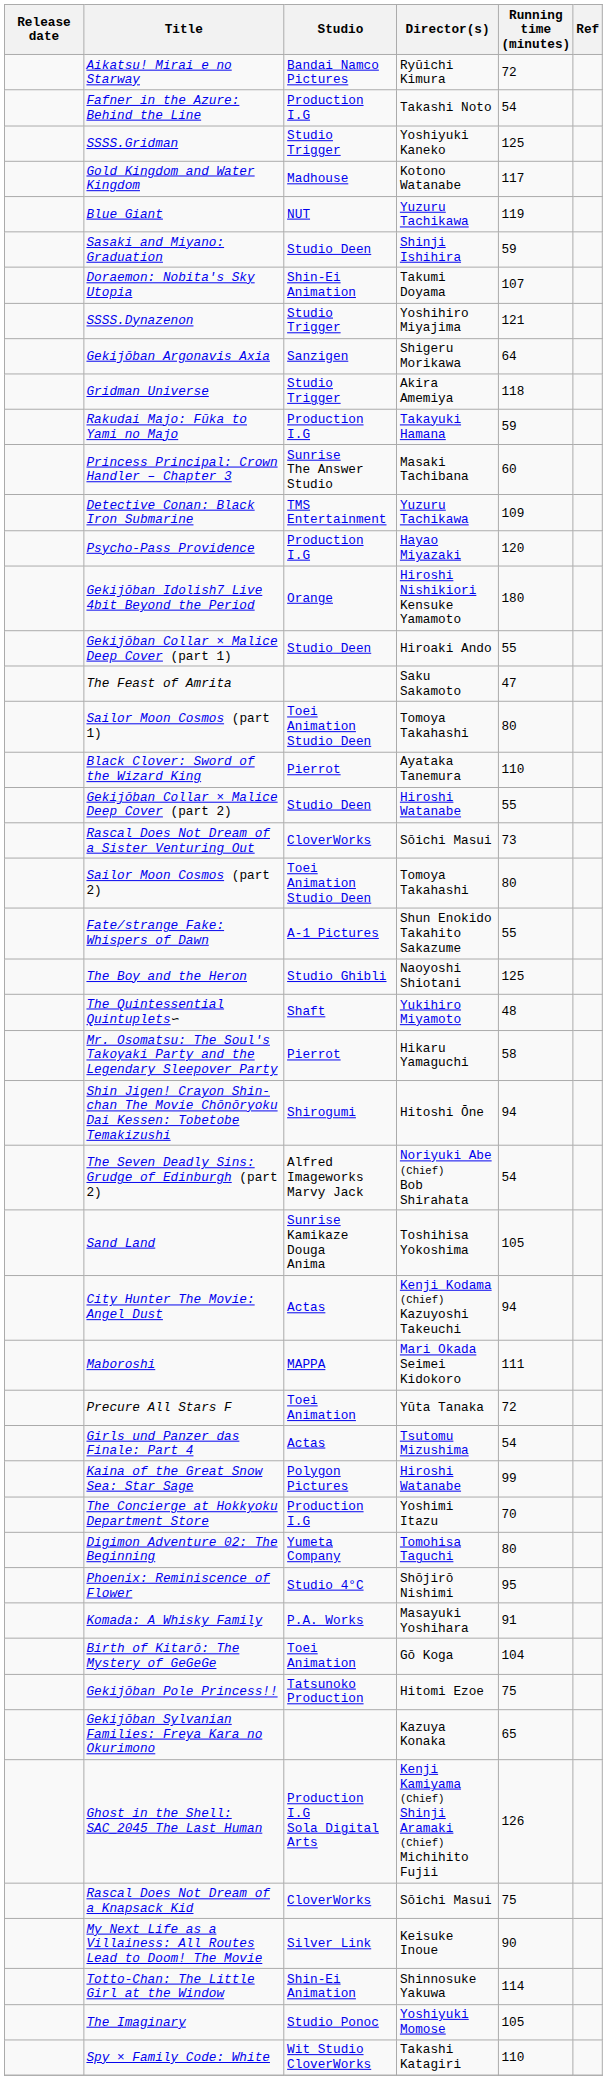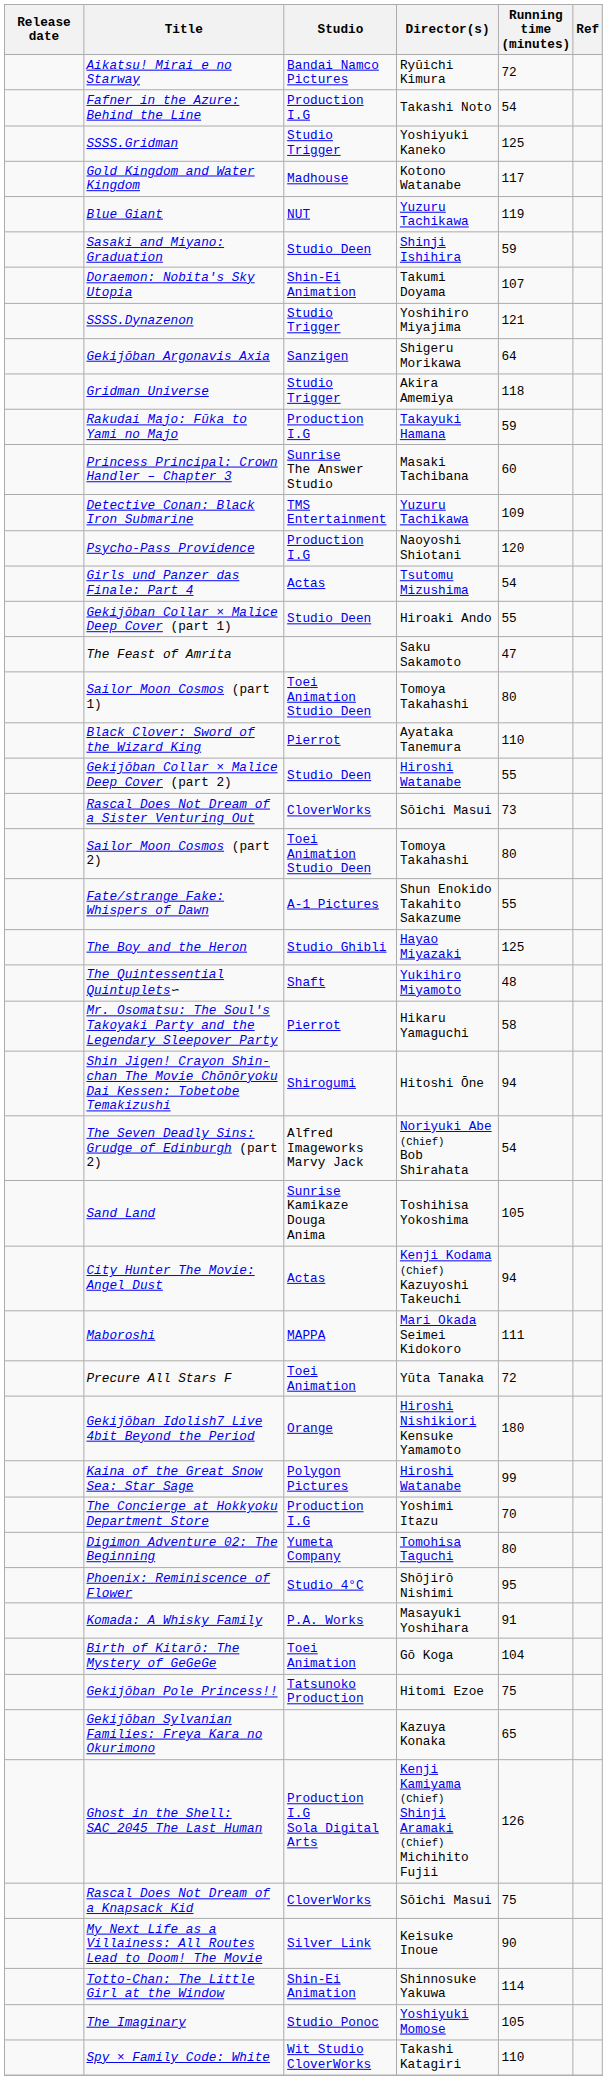 <table class="wikitable sortable" border="1">
 <tr>
 <th data-sort-type="text" width="130px">Release date</th>
 <th width="450px">Title</th>
 <th data-sort-type="text" width="130px">Studio</th>
 <th data-sort-type="text" width="130px">Director(s)</th>
 <th width="10px">Running time (minutes)</th>
 <th class="unsortable" width="5px">Ref</th>
 </tr>
 <tr>
 <td></td>
 <td><em><a href='#'>Aikatsu! Mirai e no Starway</a></em></td>
 <td><a href='#'>Bandai Namco Pictures</a></td>
 <td>Ryūichi Kimura</td>
 <td>72</td>
 <td></td>
 </tr>
 <tr>
 <td></td>
 <td><em><a href='#'>Fafner in the Azure: Behind the Line</a></em></td>
 <td><a href='#'>Production I.G</a></td>
 <td>Takashi Noto</td>
 <td>54</td>
 <td></td>
 </tr>
 <tr>
 <td></td>
 <td><em><a href='#'>SSSS.Gridman</a></em></td>
 <td><a href='#'>Studio Trigger</a></td>
 <td>Yoshiyuki Kaneko</td>
 <td>125</td>
 <td></td>
 </tr>
 <tr>
 <td></td>
 <td><em><a href='#'>Gold Kingdom and Water Kingdom</a></em></td>
 <td><a href='#'>Madhouse</a></td>
 <td>Kotono Watanabe</td>
 <td>117</td>
 <td></td>
 </tr>
 <tr>
 <td></td>
 <td><em><a href='#'>Blue Giant</a></em></td>
 <td><a href='#'>NUT</a></td>
 <td><a href='#'>Yuzuru Tachikawa</a></td>
 <td>119</td>
 <td></td>
 </tr>
 <tr>
 <td></td>
 <td><em><a href='#'>Sasaki and Miyano: Graduation</a></em></td>
 <td><a href='#'>Studio Deen</a></td>
 <td><a href='#'>Shinji Ishihira</a></td>
 <td>59</td>
 <td></td>
 </tr>
 <tr>
 <td></td>
 <td><em><a href='#'>Doraemon: Nobita's Sky Utopia</a></em></td>
 <td><a href='#'>Shin-Ei Animation</a></td>
 <td>Takumi Doyama</td>
 <td>107</td>
 <td></td>
 </tr>
 <tr>
 <td></td>
 <td><em><a href='#'>SSSS.Dynazenon</a></em></td>
 <td><a href='#'>Studio Trigger</a></td>
 <td>Yoshihiro Miyajima</td>
 <td>121</td>
 <td></td>
 </tr>
 <tr>
 <td></td>
 <td><em><a href='#'>Gekijōban Argonavis Axia</a></em></td>
 <td><a href='#'>Sanzigen</a></td>
 <td>Shigeru Morikawa</td>
 <td>64</td>
 <td></td>
 </tr>
 <tr>
 <td></td>
 <td><em><a href='#'>Gridman Universe</a></em></td>
 <td><a href='#'>Studio Trigger</a></td>
 <td>Akira Amemiya</td>
 <td>118</td>
 <td></td>
 </tr>
 <tr>
 <td></td>
 <td><em><a href='#'>Rakudai Majo: Fūka to Yami no Majo</a></em></td>
 <td><a href='#'>Production I.G</a></td>
 <td><a href='#'>Takayuki Hamana</a></td>
 <td>59</td>
 <td></td>
 </tr>
 <tr>
 <td></td>
 <td><em><a href='#'>Princess Principal: Crown Handler – Chapter 3</a></em></td>
 <td><a href='#'>Sunrise</a><br>The Answer Studio</td>
 <td>Masaki Tachibana</td>
 <td>60</td>
 <td></td>
 </tr>
 <tr>
 <td></td>
 <td><em><a href='#'>Detective Conan: Black Iron Submarine</a></em></td>
 <td><a href='#'>TMS Entertainment</a></td>
 <td><a href='#'>Yuzuru Tachikawa</a></td>
 <td>109</td>
 <td></td>
 </tr>
 <tr>
 <td></td>
 <td><em><a href='#'>Psycho-Pass Providence</a></em></td>
 <td><a href='#'>Production I.G</a></td>
-<td><a href='#'>Hayao Miyazaki</a></td>
+<td>Naoyoshi Shiotani</td>
 <td>120</td>
 <td></td>
 </tr>
 <tr>
 <td></td>
-<td><em><a href='#'>Gekijōban Idolish7 Live 4bit Beyond the Period</a></em></td>
-<td><a href='#'>Orange</a></td>
-<td><a href='#'>Hiroshi Nishikiori</a><br>Kensuke Yamamoto</td>
-<td>180</td>
+<td><em><a href='#'>Girls und Panzer das Finale: Part 4</a></em></td>
+<td><a href='#'>Actas</a></td>
+<td><a href='#'>Tsutomu Mizushima</a></td>
+<td>54</td>
 <td></td>
 </tr>
 <tr>
 <td></td>
 <td><em><a href='#'>Gekijōban Collar × Malice Deep Cover</a></em> (part 1)</td>
 <td><a href='#'>Studio Deen</a></td>
 <td>Hiroaki Ando</td>
 <td>55</td>
 <td></td>
 </tr>
 <tr>
 <td></td>
 <td><em>The Feast of Amrita</em></td>
 <td></td>
 <td>Saku Sakamoto</td>
 <td>47</td>
 <td></td>
 </tr>
 <tr>
 <td></td>
 <td><em><a href='#'>Sailor Moon Cosmos</a></em> (part 1)</td>
 <td><a href='#'>Toei Animation</a><br><a href='#'>Studio Deen</a></td>
 <td>Tomoya Takahashi</td>
 <td>80</td>
 <td></td>
 </tr>
 <tr>
 <td></td>
 <td><em><a href='#'>Black Clover: Sword of the Wizard King</a></em></td>
 <td><a href='#'>Pierrot</a></td>
 <td>Ayataka Tanemura</td>
 <td>110</td>
 <td></td>
 </tr>
 <tr>
 <td></td>
 <td><em><a href='#'>Gekijōban Collar × Malice Deep Cover</a></em> (part 2)</td>
 <td><a href='#'>Studio Deen</a></td>
 <td><a href='#'>Hiroshi Watanabe</a></td>
 <td>55</td>
 <td></td>
 </tr>
 <tr>
 <td></td>
 <td><em><a href='#'>Rascal Does Not Dream of a Sister Venturing Out</a></em></td>
 <td><a href='#'>CloverWorks</a></td>
 <td>Sōichi Masui</td>
 <td>73</td>
 <td></td>
 </tr>
 <tr>
 <td></td>
 <td><em><a href='#'>Sailor Moon Cosmos</a></em> (part 2)</td>
 <td><a href='#'>Toei Animation</a><br><a href='#'>Studio Deen</a></td>
 <td>Tomoya Takahashi</td>
 <td>80</td>
 <td></td>
 </tr>
 <tr>
 <td></td>
 <td><em><a href='#'>Fate/strange Fake: Whispers of Dawn</a></em></td>
 <td><a href='#'>A-1 Pictures</a></td>
 <td>Shun Enokido<br>Takahito Sakazume</td>
 <td>55</td>
 <td></td>
 </tr>
 <tr>
 <td></td>
 <td><em><a href='#'>The Boy and the Heron</a></em></td>
 <td><a href='#'>Studio Ghibli</a></td>
-<td>Naoyoshi Shiotani</td>
+<td><a href='#'>Hayao Miyazaki</a></td>
 <td>125</td>
 <td></td>
 </tr>
 <tr>
 <td></td>
 <td><em><a href='#'>The Quintessential Quintuplets</a>∽</em></td>
 <td><a href='#'>Shaft</a></td>
 <td><a href='#'>Yukihiro Miyamoto</a></td>
 <td>48</td>
 <td></td>
 </tr>
 <tr>
 <td></td>
 <td><em><a href='#'>Mr. Osomatsu: The Soul's Takoyaki Party and the Legendary Sleepover Party</a></em></td>
 <td><a href='#'>Pierrot</a></td>
 <td>Hikaru Yamaguchi</td>
 <td>58</td>
 <td></td>
 </tr>
 <tr>
 <td></td>
 <td><em><a href='#'>Shin Jigen! Crayon Shin-chan The Movie Chōnōryoku Dai Kessen: Tobetobe Temakizushi</a></em></td>
 <td><a href='#'>Shirogumi</a></td>
 <td>Hitoshi Ōne</td>
 <td>94</td>
 <td></td>
 </tr>
 <tr>
 <td></td>
 <td><em><a href='#'>The Seven Deadly Sins: Grudge of Edinburgh</a></em> (part 2)</td>
 <td>Alfred Imageworks<br>Marvy Jack</td>
 <td><a href='#'>Noriyuki Abe</a> <small>(Chief)</small><br>Bob Shirahata</td>
 <td>54</td>
 <td></td>
 </tr>
 <tr>
 <td></td>
 <td><em><a href='#'>Sand Land</a></em></td>
 <td><a href='#'>Sunrise</a><br>Kamikaze Douga<br>Anima</td>
 <td>Toshihisa Yokoshima</td>
 <td>105</td>
 <td></td>
 </tr>
 <tr>
 <td></td>
 <td><em><a href='#'>City Hunter The Movie: Angel Dust</a></em></td>
 <td><a href='#'>Actas</a></td>
 <td><a href='#'>Kenji Kodama</a> <small>(Chief)</small><br>Kazuyoshi Takeuchi</td>
 <td>94</td>
 <td></td>
 </tr>
 <tr>
 <td></td>
 <td><em><a href='#'>Maboroshi</a></em></td>
 <td><a href='#'>MAPPA</a></td>
 <td><a href='#'>Mari Okada</a><br>Seimei Kidokoro</td>
 <td>111</td>
 <td></td>
 </tr>
 <tr>
 <td></td>
 <td><em>Precure All Stars F</em></td>
 <td><a href='#'>Toei Animation</a></td>
 <td>Yūta Tanaka</td>
 <td>72</td>
 <td></td>
 </tr>
 <tr>
 <td></td>
-<td><em><a href='#'>Girls und Panzer das Finale: Part 4</a></em></td>
-<td><a href='#'>Actas</a></td>
-<td><a href='#'>Tsutomu Mizushima</a></td>
-<td>54</td>
+<td><em><a href='#'>Gekijōban Idolish7 Live 4bit Beyond the Period</a></em></td>
+<td><a href='#'>Orange</a></td>
+<td><a href='#'>Hiroshi Nishikiori</a><br>Kensuke Yamamoto</td>
+<td>180</td>
 <td></td>
 </tr>
 <tr>
 <td></td>
 <td><em><a href='#'>Kaina of the Great Snow Sea: Star Sage</a></em></td>
 <td><a href='#'>Polygon Pictures</a></td>
 <td><a href='#'>Hiroshi Watanabe</a></td>
 <td>99</td>
 <td></td>
 </tr>
 <tr>
 <td></td>
 <td><em><a href='#'>The Concierge at Hokkyoku Department Store</a></em></td>
 <td><a href='#'>Production I.G</a></td>
 <td>Yoshimi Itazu</td>
 <td>70</td>
 <td></td>
 </tr>
 <tr>
 <td></td>
 <td><em><a href='#'>Digimon Adventure 02: The Beginning</a></em></td>
 <td><a href='#'>Yumeta Company</a></td>
 <td><a href='#'>Tomohisa Taguchi</a></td>
 <td>80</td>
 <td></td>
 </tr>
 <tr>
 <td></td>
 <td><em><a href='#'>Phoenix: Reminiscence of Flower</a></em></td>
 <td><a href='#'>Studio 4°C</a></td>
 <td>Shōjirō Nishimi</td>
 <td>95</td>
 <td></td>
 </tr>
 <tr>
 <td></td>
 <td><em><a href='#'>Komada: A Whisky Family</a></em></td>
 <td><a href='#'>P.A. Works</a></td>
 <td>Masayuki Yoshihara</td>
 <td>91</td>
 <td></td>
 </tr>
 <tr>
 <td></td>
 <td><em><a href='#'>Birth of Kitarō: The Mystery of GeGeGe</a></em></td>
 <td><a href='#'>Toei Animation</a></td>
 <td>Gō Koga</td>
 <td>104</td>
 <td></td>
 </tr>
 <tr>
 <td></td>
 <td><em><a href='#'>Gekijōban Pole Princess!!</a></em></td>
 <td><a href='#'>Tatsunoko Production</a></td>
 <td>Hitomi Ezoe</td>
 <td>75</td>
 <td></td>
 </tr>
 <tr>
 <td></td>
 <td><em><a href='#'>Gekijōban Sylvanian Families: Freya Kara no Okurimono</a></em></td>
 <td></td>
 <td>Kazuya Konaka</td>
 <td>65</td>
 <td></td>
 </tr>
 <tr>
 <td></td>
 <td><em><a href='#'>Ghost in the Shell: SAC_2045 The Last Human</a></em></td>
 <td><a href='#'>Production I.G</a><br><a href='#'>Sola Digital Arts</a></td>
 <td><a href='#'>Kenji Kamiyama</a> <small>(Chief)</small><br><a href='#'>Shinji Aramaki</a> <small>(Chief)</small><br>Michihito Fujii</td>
 <td>126</td>
 <td></td>
 </tr>
 <tr>
 <td></td>
 <td><em><a href='#'>Rascal Does Not Dream of a Knapsack Kid</a></em></td>
 <td><a href='#'>CloverWorks</a></td>
 <td>Sōichi Masui</td>
 <td>75</td>
 <td></td>
 </tr>
 <tr>
 <td></td>
 <td><em><a href='#'>My Next Life as a Villainess: All Routes Lead to Doom! The Movie</a></em></td>
 <td><a href='#'>Silver Link</a></td>
 <td>Keisuke Inoue</td>
 <td>90</td>
 <td></td>
 </tr>
 <tr>
 <td></td>
 <td><em><a href='#'>Totto-Chan: The Little Girl at the Window</a></em></td>
 <td><a href='#'>Shin-Ei Animation</a></td>
 <td>Shinnosuke Yakuwa</td>
 <td>114</td>
 <td></td>
 </tr>
 <tr>
 <td></td>
 <td><em><a href='#'>The Imaginary</a></em></td>
 <td><a href='#'>Studio Ponoc</a></td>
 <td><a href='#'>Yoshiyuki Momose</a></td>
 <td>105</td>
 <td></td>
 </tr>
 <tr>
 <td></td>
 <td><em><a href='#'>Spy × Family Code: White</a></em></td>
 <td><a href='#'>Wit Studio</a><br><a href='#'>CloverWorks</a></td>
 <td>Takashi Katagiri</td>
 <td>110</td>
 <td></td>
 </tr>
 <tr>
 </tr>
 </table>
